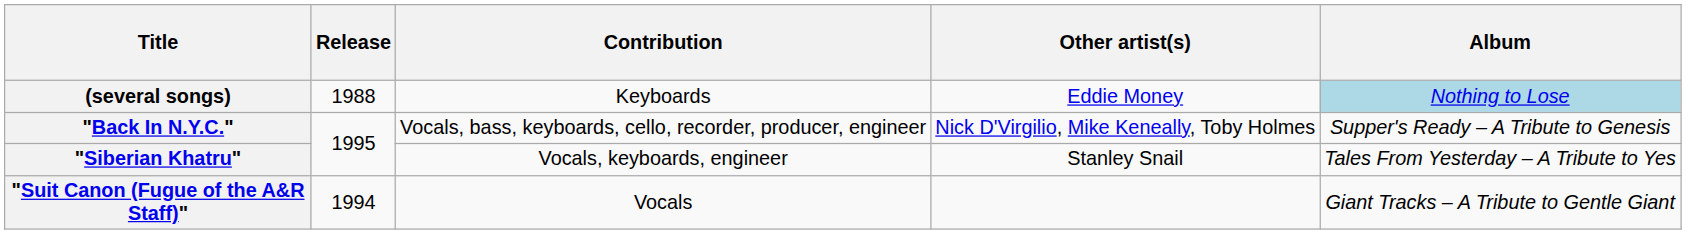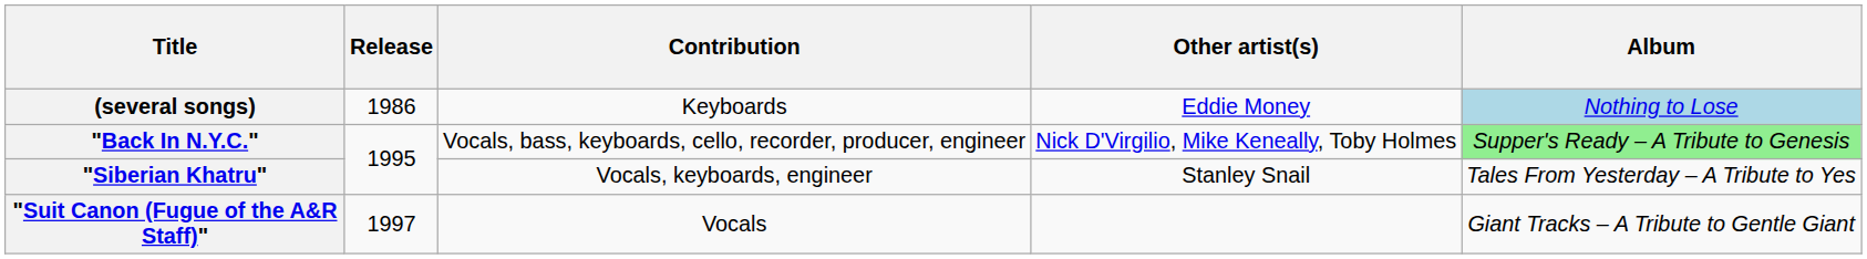 <table class="wikitable plainrowheaders" style="text-align:center;">
 <tr>
 <th scope="col" style="width:15em;"><br>Title<br><br></th>
 <th scope="col">Release</th>
 <th scope="col">Contribution</th>
 <th scope="col">Other artist(s)</th>
 <th scope="col">Album</th>
 </tr>
 <tr>
 <th scope="row">(several songs)</th>
-<td>1988</td>
+<td>1986</td>
 <td>Keyboards</td>
 <td><a href='#'>Eddie Money</a></td>
 <td style="background: lightblue;"><em><a href='#'>Nothing to Lose</a></em></td>
 </tr>
 <tr>
 <th scope="row">"<a href='#'>Back In N.Y.C.</a>"</th>
 <td rowspan="2">1995</td>
 <td>Vocals, bass, keyboards, cello, recorder, producer, engineer</td>
 <td><a href='#'>Nick D'Virgilio</a>, <a href='#'>Mike Keneally</a>, Toby Holmes</td>
-<td><em>Supper's Ready – A Tribute to Genesis</em></td>
+<td style="background: lightgreen;"><em>Supper's Ready – A Tribute to Genesis</em></td>
 </tr>
 <tr>
 <th scope="row">"<a href='#'>Siberian Khatru</a>"</th>
 <td>Vocals, keyboards, engineer</td>
 <td>Stanley Snail</td>
 <td><em>Tales From Yesterday – A Tribute to Yes</em></td>
 </tr>
 <tr>
 <th scope="row">"<a href='#'>Suit Canon (Fugue of the A&R Staff)</a>"</th>
-<td>1994</td>
+<td>1997</td>
 <td>Vocals</td>
 <td></td>
 <td><em>Giant Tracks – A Tribute to Gentle Giant</em></td>
 </tr>
 </table>
